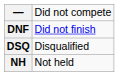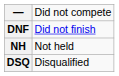 <table class="wikitable">
 <tr>
 <th scope="row">—</th>
 <td>Did not compete</td>
 </tr>
 <tr>
 <th scope="row">DNF</th>
 <td><a href='#'>Did not finish</a></td>
 </tr>
 <tr>
+<th scope="row">NH</th>
+<td>Not held</td>
+</tr>
+<tr>
 <th scope="row">DSQ</th>
 <td>Disqualified</td>
 </tr>
-<tr>
-<th scope="row">NH</th>
-<td>Not held</td>
-</tr>
 </table>
